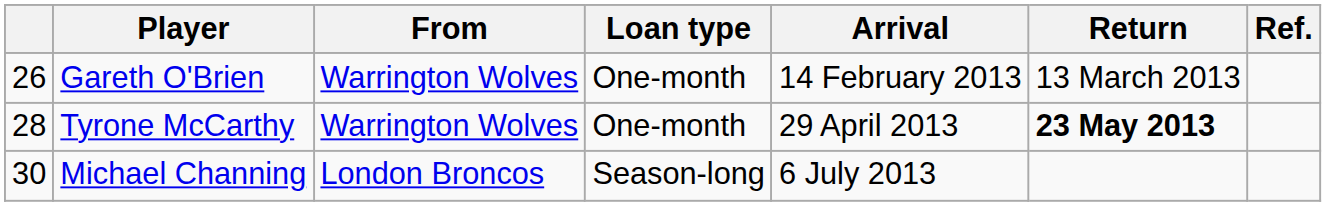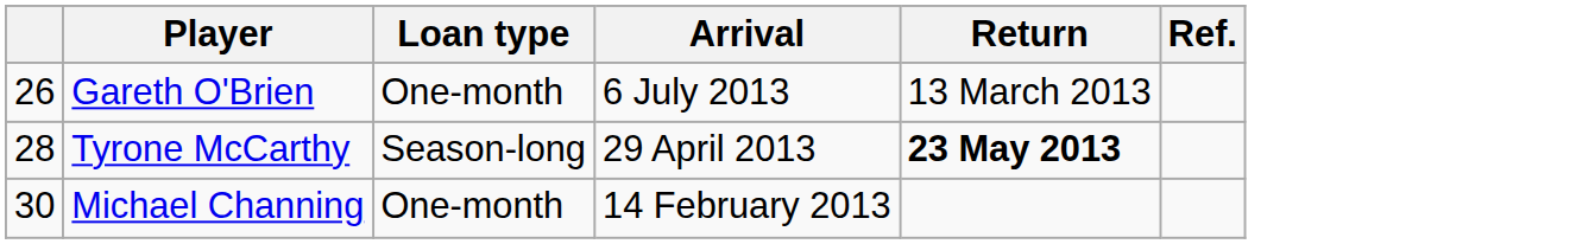 <table class="wikitable defaultleft col1center">
 <tr>
 <th></th>
 <th>Player</th>
-<th>From</th>
 <th>Loan type</th>
 <th>Arrival</th>
 <th>Return</th>
 <th>Ref.</th>
 </tr>
 <tr>
 <td>26</td>
 <td> <a href='#'>Gareth O'Brien</a></td>
-<td> <a href='#'>Warrington Wolves</a></td>
 <td>One-month</td>
-<td>14 February 2013</td>
+<td>6 July 2013</td>
 <td>13 March 2013</td>
 <td></td>
 </tr>
 <tr>
 <td>28</td>
 <td> <a href='#'>Tyrone McCarthy</a></td>
-<td> <a href='#'>Warrington Wolves</a></td>
-<td>One-month</td>
+<td>Season-long</td>
 <td>29 April 2013</td>
 <td><strong>23 May 2013</strong></td>
 <td></td>
 </tr>
 <tr>
 <td>30</td>
 <td> <a href='#'>Michael Channing</a></td>
-<td> <a href='#'>London Broncos</a></td>
-<td>Season-long</td>
-<td>6 July 2013</td>
+<td>One-month</td>
+<td>14 February 2013</td>
 <td></td>
 <td></td>
 </tr>
 </table>
